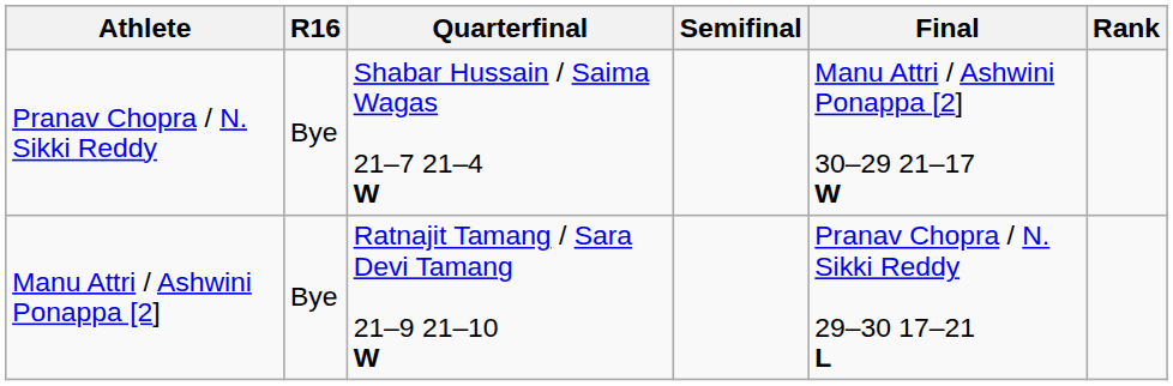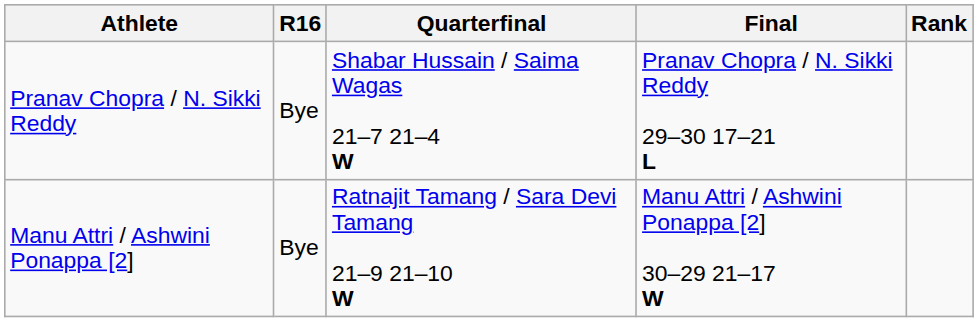 <table class="wikitable" style="font-size:90%;" style="text-align:center;">
 <tr>
 <th>Athlete</th>
 <th>R16</th>
 <th>Quarterfinal</th>
-<th>Semifinal</th>
 <th>Final</th>
 <th>Rank</th>
 </tr>
 <tr>
 <td><a href='#'>Pranav Chopra</a> /  <a href='#'>N. Sikki Reddy</a></td>
 <td>Bye</td>
 <td><a href='#'>Shabar Hussain</a> / <a href='#'>Saima Wagas</a><br><br>21–7 21–4<br><strong>W</strong></td>
-<td></td>
-<td><a href='#'>Manu Attri</a> / <a href='#'>Ashwini Ponappa [2</a>]<br><br>30–29 21–17<br><strong>W</strong></td>
+<td><a href='#'>Pranav Chopra</a> /  <a href='#'>N. Sikki Reddy</a><br><br>29–30 17–21<br><strong>L</strong></td>
 <td></td>
 </tr>
 <tr>
 <td><a href='#'>Manu Attri</a> / <a href='#'>Ashwini Ponappa [2</a>]</td>
 <td>Bye</td>
 <td><a href='#'>Ratnajit Tamang</a> / <a href='#'>Sara Devi Tamang</a><br><br>21–9 21–10<br><strong>W</strong></td>
-<td></td>
-<td><a href='#'>Pranav Chopra</a> /  <a href='#'>N. Sikki Reddy</a><br><br>29–30 17–21<br><strong>L</strong></td>
+<td><a href='#'>Manu Attri</a> / <a href='#'>Ashwini Ponappa [2</a>]<br><br>30–29 21–17<br><strong>W</strong></td>
 <td></td>
 </tr>
 </table>
